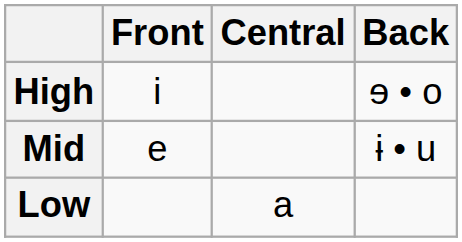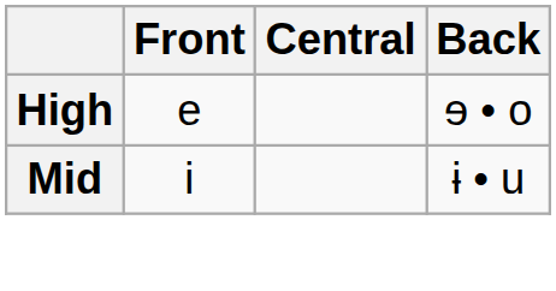 <table class="wikitable" style="text-align: center;">
 <tr>
 <th></th>
 <th>Front</th>
 <th>Central</th>
 <th>Back</th>
 </tr>
 <tr>
 <th>High</th>
-<td>i</td>
+<td>e</td>
 <td></td>
 <td>ɘ • o</td>
 </tr>
 <tr>
 <th>Mid</th>
-<td>e</td>
+<td>i</td>
 <td></td>
 <td>ɨ • u</td>
 </tr>
-<tr>
-<th>Low</th>
-<td></td>
-<td>a</td>
-<td></td>
-</tr>
 </table>
